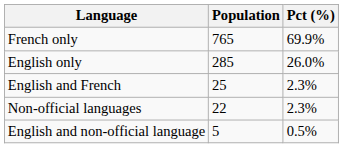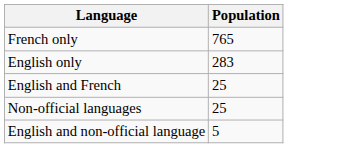 <table class="wikitable">
 <tr>
 <th>Language</th>
 <th>Population</th>
-<th>Pct (%)</th>
 </tr>
 <tr>
 <td>French only</td>
 <td>765</td>
-<td>69.9%</td>
 </tr>
 <tr>
 <td>English only</td>
-<td>285</td>
-<td>26.0%</td>
+<td>283</td>
 </tr>
 <tr>
 <td>English and French</td>
 <td>25</td>
-<td>2.3%</td>
 </tr>
 <tr>
 <td>Non-official languages</td>
-<td>22</td>
-<td>2.3%</td>
+<td>25</td>
 </tr>
 <tr>
 <td>English and non-official language</td>
 <td>5</td>
-<td>0.5%</td>
 </tr>
 </table>
